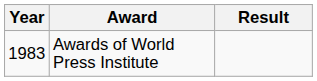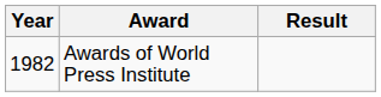 <table class="wikitable">
 <tr>
 <th width="1">Year</th>
 <th width="152">Award</th>
 <th width="86">Result</th>
 </tr>
 <tr>
-<td>1983</td>
+<td>1982</td>
 <td>Awards of World Press Institute</td>
 <td></td>
 </tr>
 </table>
